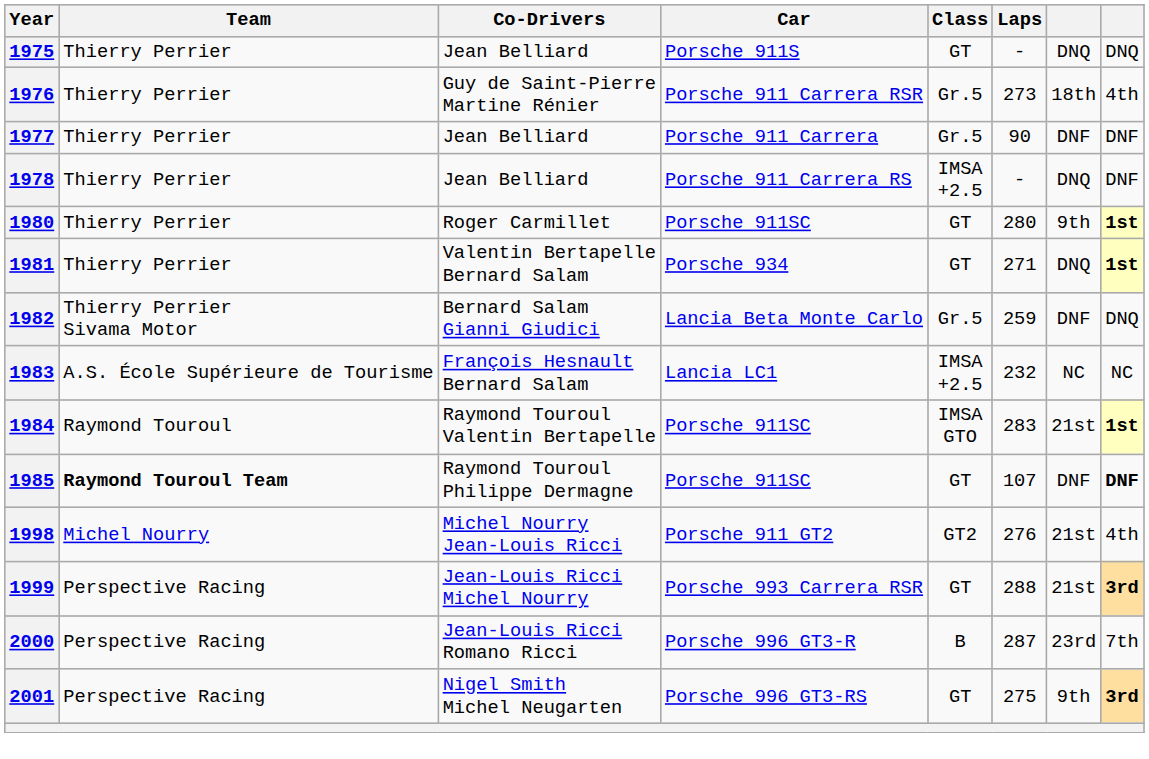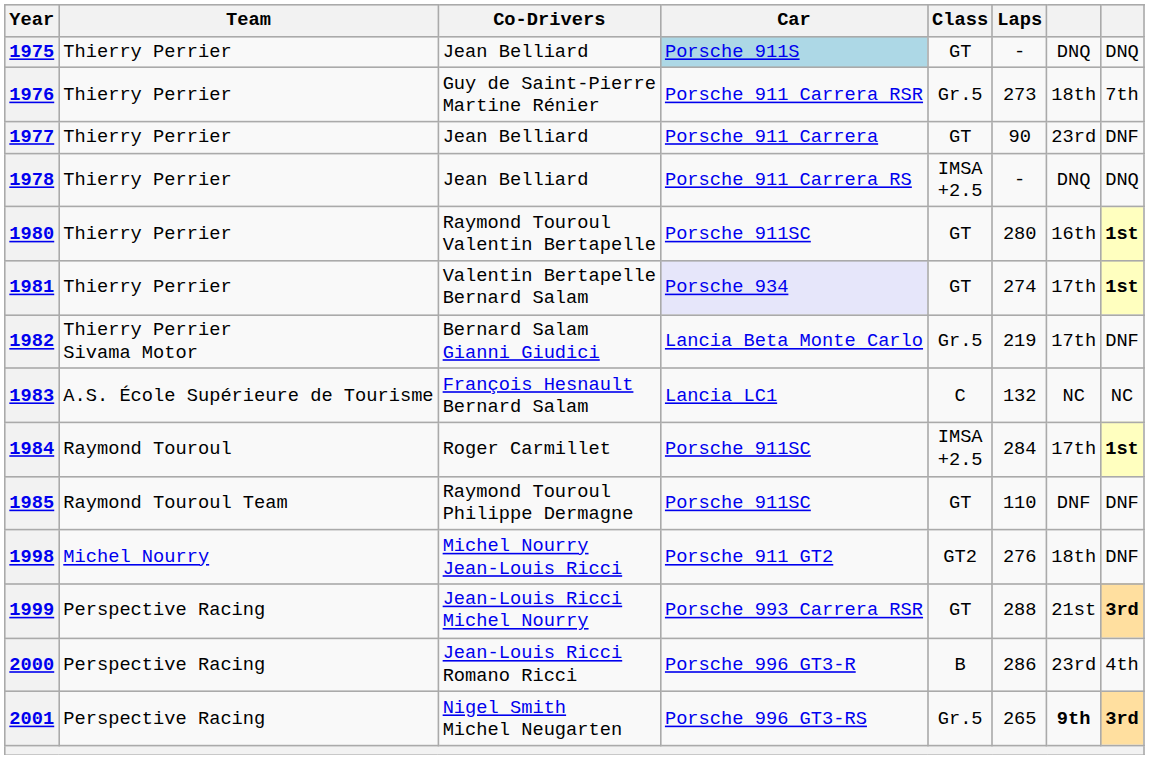 <table class="wikitable" style="text-align:center; font-size:90%">
 <tr>
 <th>Year</th>
 <th>Team</th>
 <th>Co-Drivers</th>
 <th>Car</th>
 <th>Class</th>
 <th>Laps</th>
 <th></th>
 <th></th>
 </tr>
 <tr>
 <th><a href='#'>1975</a></th>
 <td align="left"> Thierry Perrier</td>
 <td align="left"> Jean Belliard</td>
-<td align="left"><a href='#'>Porsche 911S</a></td>
+<td align="left" style="background: lightblue;"><a href='#'>Porsche 911S</a></td>
 <td>GT</td>
 <td>-</td>
 <td>DNQ</td>
 <td>DNQ</td>
 </tr>
 <tr>
 <th><a href='#'>1976</a></th>
 <td align="left"> Thierry Perrier</td>
 <td align="left"> Guy de Saint-Pierre<br> Martine Rénier</td>
 <td align="left"><a href='#'>Porsche 911 Carrera RSR</a></td>
 <td>Gr.5</td>
 <td>273</td>
 <td>18th</td>
-<td>4th</td>
+<td>7th</td>
 </tr>
 <tr>
 <th><a href='#'>1977</a></th>
 <td align="left"> Thierry Perrier</td>
 <td align="left"> Jean Belliard</td>
 <td align="left"><a href='#'>Porsche 911 Carrera</a></td>
-<td>Gr.5</td>
+<td>GT</td>
 <td>90</td>
-<td>DNF</td>
+<td>23rd</td>
 <td>DNF</td>
 </tr>
 <tr>
 <th><a href='#'>1978</a></th>
 <td align="left"> Thierry Perrier</td>
 <td align="left"> Jean Belliard</td>
 <td align="left"><a href='#'>Porsche 911 Carrera RS</a></td>
 <td>IMSA<br>+2.5</td>
 <td>-</td>
 <td>DNQ</td>
-<td>DNF</td>
+<td>DNQ</td>
 </tr>
 <tr>
 <th><a href='#'>1980</a></th>
 <td align="left"> Thierry Perrier</td>
-<td align="left"> Roger Carmillet</td>
+<td align="left"> Raymond Touroul<br> Valentin Bertapelle</td>
 <td align="left"><a href='#'>Porsche 911SC</a></td>
 <td>GT</td>
 <td>280</td>
-<td>9th</td>
+<td>16th</td>
 <td style="background:#FFFFBF;"><strong>1st</strong></td>
 </tr>
 <tr>
 <th><a href='#'>1981</a></th>
 <td align="left"> Thierry Perrier</td>
 <td align="left"> Valentin Bertapelle<br> Bernard Salam</td>
-<td align="left"><a href='#'>Porsche 934</a></td>
+<td align="left" style="background: lavender;"><a href='#'>Porsche 934</a></td>
 <td>GT</td>
-<td>271</td>
-<td>DNQ</td>
+<td>274</td>
+<td>17th</td>
 <td style="background:#FFFFBF;"><strong>1st</strong></td>
 </tr>
 <tr>
 <th><a href='#'>1982</a></th>
 <td align="left"> Thierry Perrier<br> Sivama Motor</td>
 <td align="left"> Bernard Salam<br> <a href='#'>Gianni Giudici</a></td>
 <td align="left"><a href='#'>Lancia Beta Monte Carlo</a></td>
 <td>Gr.5</td>
-<td>259</td>
+<td>219</td>
+<td>17th</td>
 <td>DNF</td>
-<td>DNQ</td>
 </tr>
 <tr>
 <th><a href='#'>1983</a></th>
 <td align="left"> A.S. École Supérieure de Tourisme</td>
 <td align="left"> <a href='#'>François Hesnault</a><br> Bernard Salam</td>
 <td align="left"><a href='#'>Lancia LC1</a></td>
-<td>IMSA<br>+2.5</td>
-<td>232</td>
+<td>C</td>
+<td>132</td>
 <td>NC</td>
 <td>NC</td>
 </tr>
 <tr>
 <th><a href='#'>1984</a></th>
 <td align="left"> Raymond Touroul</td>
-<td align="left"> Raymond Touroul<br> Valentin Bertapelle</td>
+<td align="left"> Roger Carmillet</td>
 <td align="left"><a href='#'>Porsche 911SC</a></td>
-<td>IMSA<br>GTO</td>
-<td>283</td>
-<td>21st</td>
+<td>IMSA<br>+2.5</td>
+<td>284</td>
+<td>17th</td>
 <td style="background:#FFFFBF;"><strong>1st</strong></td>
 </tr>
 <tr>
 <th><a href='#'>1985</a></th>
-<td align="left"><strong> Raymond Touroul Team</strong></td>
+<td align="left"> Raymond Touroul Team</td>
 <td align="left"> Raymond Touroul<br> Philippe Dermagne</td>
 <td align="left"><a href='#'>Porsche 911SC</a></td>
 <td>GT</td>
-<td>107</td>
+<td>110</td>
 <td>DNF</td>
-<td><strong>DNF</strong></td>
+<td>DNF</td>
 </tr>
 <tr>
 <th><a href='#'>1998</a></th>
 <td align="left"> <a href='#'>Michel Nourry</a></td>
 <td align="left"> <a href='#'>Michel Nourry</a><br> <a href='#'>Jean-Louis Ricci</a></td>
 <td align="left"><a href='#'>Porsche 911 GT2</a></td>
 <td>GT2</td>
 <td>276</td>
-<td>21st</td>
-<td>4th</td>
+<td>18th</td>
+<td>DNF</td>
 </tr>
 <tr>
 <th><a href='#'>1999</a></th>
 <td align="left"> Perspective Racing</td>
 <td align="left"> <a href='#'>Jean-Louis Ricci</a><br> <a href='#'>Michel Nourry</a></td>
 <td align="left"><a href='#'>Porsche 993 Carrera RSR</a></td>
 <td>GT</td>
 <td>288</td>
 <td>21st</td>
 <td style="background:#FFDF9F;"><strong>3rd</strong></td>
 </tr>
 <tr>
 <th><a href='#'>2000</a></th>
 <td align="left"> Perspective Racing</td>
 <td align="left"> <a href='#'>Jean-Louis Ricci</a><br> Romano Ricci</td>
 <td align="left"><a href='#'>Porsche 996 GT3-R</a></td>
 <td>B</td>
-<td>287</td>
+<td>286</td>
 <td>23rd</td>
-<td>7th</td>
+<td>4th</td>
 </tr>
 <tr>
 <th><a href='#'>2001</a></th>
 <td align="left"> Perspective Racing</td>
 <td align="left"> <a href='#'>Nigel Smith</a><br> Michel Neugarten</td>
 <td align="left"><a href='#'>Porsche 996 GT3-RS</a></td>
-<td>GT</td>
-<td>275</td>
-<td>9th</td>
+<td>Gr.5</td>
+<td>265</td>
+<td><strong>9th</strong></td>
 <td style="background:#FFDF9F;"><strong>3rd</strong></td>
 </tr>
 <tr>
 <th colspan="8"></th>
 </tr>
 </table>
